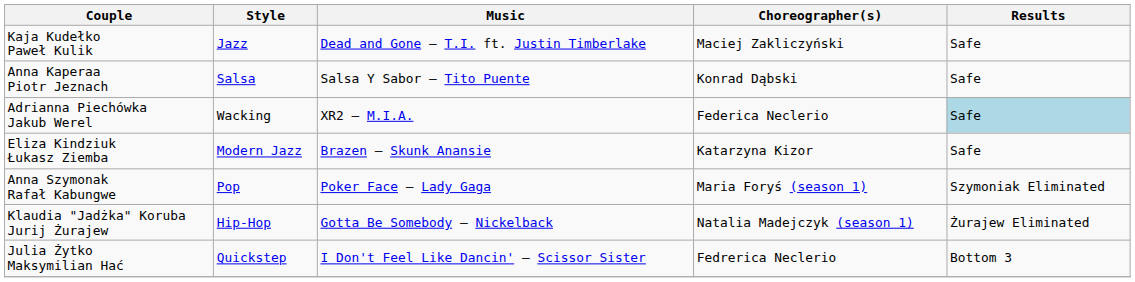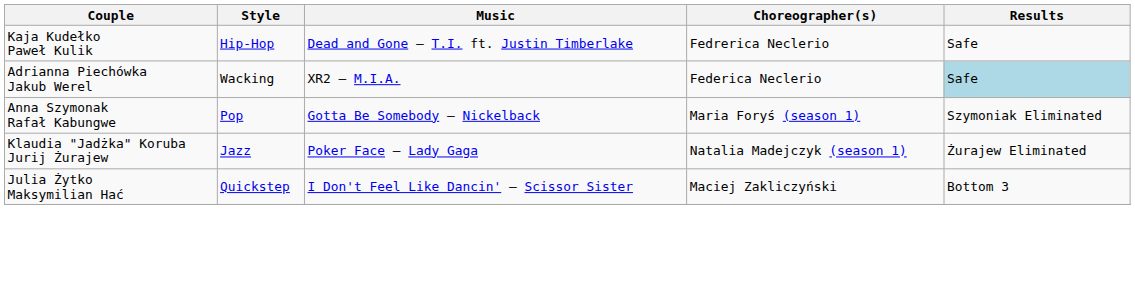 <table class="wikitable" width="90%">
 <tr>
 <th>Couple</th>
 <th>Style</th>
 <th>Music</th>
 <th>Choreographer(s)</th>
 <th>Results</th>
 </tr>
 <tr>
 <td>Kaja Kudełko<br>Paweł Kulik</td>
-<td><a href='#'>Jazz</a></td>
+<td><a href='#'>Hip-Hop</a></td>
 <td><a href='#'>Dead and Gone</a> – <a href='#'>T.I.</a> ft. <a href='#'>Justin Timberlake</a></td>
-<td>Maciej Zakliczyński</td>
-<td>Safe</td>
-</tr>
-<tr>
-<td>Anna Kaperaa<br>Piotr Jeznach</td>
-<td><a href='#'>Salsa</a></td>
-<td>Salsa Y Sabor – <a href='#'>Tito Puente</a></td>
-<td>Konrad Dąbski</td>
+<td>Fedrerica Neclerio</td>
 <td>Safe</td>
 </tr>
 <tr>
 <td>Adrianna Piechówka<br>Jakub Werel</td>
 <td>Wacking</td>
 <td>XR2 — <a href='#'>M.I.A.</a></td>
 <td>Federica Neclerio</td>
 <td style="background: lightblue;">Safe</td>
 </tr>
 <tr>
-<td>Eliza Kindziuk<br>Łukasz Ziemba</td>
-<td><a href='#'>Modern Jazz</a></td>
-<td><a href='#'>Brazen</a> — <a href='#'>Skunk Anansie</a></td>
-<td>Katarzyna Kizor</td>
-<td>Safe</td>
-</tr>
-<tr>
 <td>Anna Szymonak<br>Rafał Kabungwe</td>
 <td><a href='#'>Pop</a></td>
-<td><a href='#'>Poker Face</a> — <a href='#'>Lady Gaga</a></td>
+<td><a href='#'>Gotta Be Somebody</a> – <a href='#'>Nickelback</a></td>
 <td>Maria Foryś <a href='#'>(season 1)</a></td>
 <td>Szymoniak Eliminated</td>
 </tr>
 <tr>
 <td>Klaudia "Jadżka" Koruba<br>Jurij Żurajew</td>
-<td><a href='#'>Hip-Hop</a></td>
-<td><a href='#'>Gotta Be Somebody</a> – <a href='#'>Nickelback</a></td>
+<td><a href='#'>Jazz</a></td>
+<td><a href='#'>Poker Face</a> — <a href='#'>Lady Gaga</a></td>
 <td>Natalia Madejczyk <a href='#'>(season 1)</a></td>
 <td>Żurajew Eliminated</td>
 </tr>
 <tr>
 <td>Julia Żytko<br>Maksymilian Hać</td>
 <td><a href='#'>Quickstep</a></td>
 <td><a href='#'>I Don't Feel Like Dancin'</a> – <a href='#'>Scissor Sister</a></td>
-<td>Fedrerica Neclerio</td>
+<td>Maciej Zakliczyński</td>
 <td>Bottom 3</td>
 </tr>
 <tr>
 </tr>
 </table>
